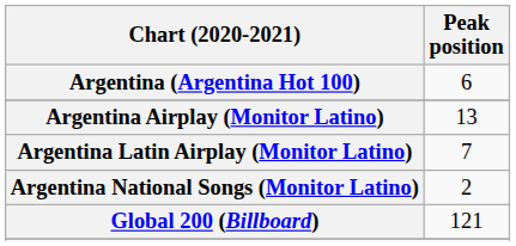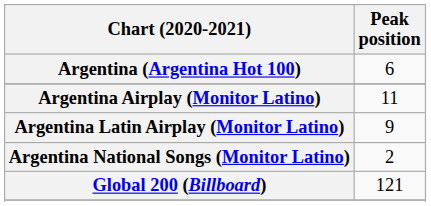 <table class="wikitable sortable plainrowheaders" style="text-align:center">
 <tr>
 <th scope="col">Chart (2020-2021)</th>
 <th scope="col">Peak<br>position</th>
 </tr>
 <tr>
 <th scope="row">Argentina (<a href='#'>Argentina Hot 100</a>)</th>
 <td>6</td>
 </tr>
 <tr>
 </tr>
 <tr>
 <th scope="row">Argentina Airplay (<a href='#'>Monitor Latino</a>)</th>
-<td>13</td>
+<td>11</td>
 </tr>
 <tr>
 <th scope="row">Argentina Latin Airplay (<a href='#'>Monitor Latino</a>)</th>
-<td>7</td>
+<td>9</td>
 </tr>
 <tr>
 <th scope="row">Argentina National Songs (<a href='#'>Monitor Latino</a>)</th>
 <td>2</td>
 </tr>
 <tr>
 <th scope="row"><a href='#'>Global 200</a> (<em><a href='#'>Billboard</a></em>)</th>
 <td>121</td>
 </tr>
 <tr>
 </tr>
 <tr>
 </tr>
 <tr>
 </tr>
 <tr>
 </tr>
 <tr>
 </tr>
 <tr>
 </tr>
 </table>
